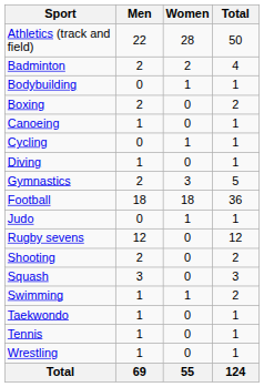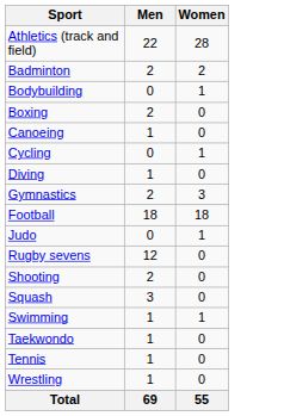 <table class="wikitable sortable" style="text-align:center;">
 <tr>
 <th width=140>Sport</th>
 <th width=55>Men</th>
 <th width=55>Women</th>
-<th width=55>Total</th>
 </tr>
 <tr>
 <td align=left><a href='#'>Athletics</a> (track and field)</td>
 <td>22</td>
 <td>28</td>
-<td>50</td>
 </tr>
 <tr>
 <td align=left><a href='#'>Badminton</a></td>
 <td>2</td>
 <td>2</td>
-<td>4</td>
 </tr>
 <tr>
 <td align=left><a href='#'>Bodybuilding</a></td>
 <td>0</td>
-<td>1</td>
 <td>1</td>
 </tr>
 <tr>
 <td align=left><a href='#'>Boxing</a></td>
 <td>2</td>
 <td>0</td>
-<td>2</td>
 </tr>
 <tr>
 <td align=left><a href='#'>Canoeing</a></td>
 <td>1</td>
 <td>0</td>
-<td>1</td>
 </tr>
 <tr>
 <td align=left><a href='#'>Cycling</a></td>
 <td>0</td>
-<td>1</td>
 <td>1</td>
 </tr>
 <tr>
 <td align=left><a href='#'>Diving</a></td>
 <td>1</td>
 <td>0</td>
-<td>1</td>
 </tr>
 <tr>
 <td align=left><a href='#'>Gymnastics</a></td>
 <td>2</td>
 <td>3</td>
-<td>5</td>
 </tr>
 <tr>
 <td align=left><a href='#'>Football</a></td>
 <td>18</td>
 <td>18</td>
-<td>36</td>
 </tr>
 <tr>
 <td align=left><a href='#'>Judo</a></td>
 <td>0</td>
-<td>1</td>
 <td>1</td>
 </tr>
 <tr>
 <td align=left><a href='#'>Rugby sevens</a></td>
 <td>12</td>
 <td>0</td>
-<td>12</td>
 </tr>
 <tr>
 <td align=left><a href='#'>Shooting</a></td>
 <td>2</td>
 <td>0</td>
-<td>2</td>
 </tr>
 <tr>
 <td align=left><a href='#'>Squash</a></td>
 <td>3</td>
 <td>0</td>
-<td>3</td>
 </tr>
 <tr>
 <td align=left><a href='#'>Swimming</a></td>
 <td>1</td>
 <td>1</td>
-<td>2</td>
 </tr>
 <tr>
 <td align=left><a href='#'>Taekwondo</a></td>
 <td>1</td>
 <td>0</td>
-<td>1</td>
 </tr>
 <tr>
 <td align=left><a href='#'>Tennis</a></td>
 <td>1</td>
 <td>0</td>
-<td>1</td>
 </tr>
 <tr>
 <td align=left><a href='#'>Wrestling</a></td>
 <td>1</td>
 <td>0</td>
-<td>1</td>
 </tr>
 <tr>
 <th>Total</th>
 <th>69</th>
 <th>55</th>
-<th>124</th>
 </tr>
 </table>
